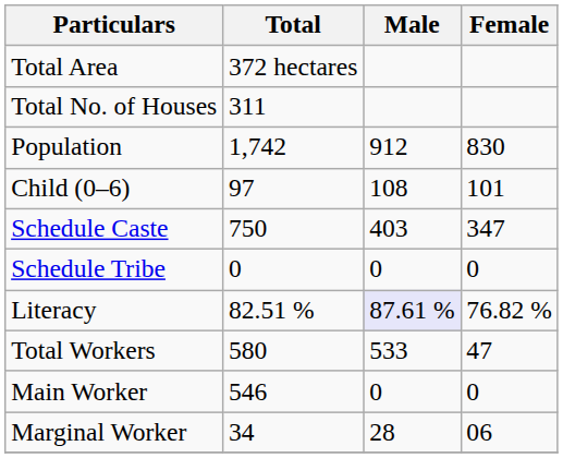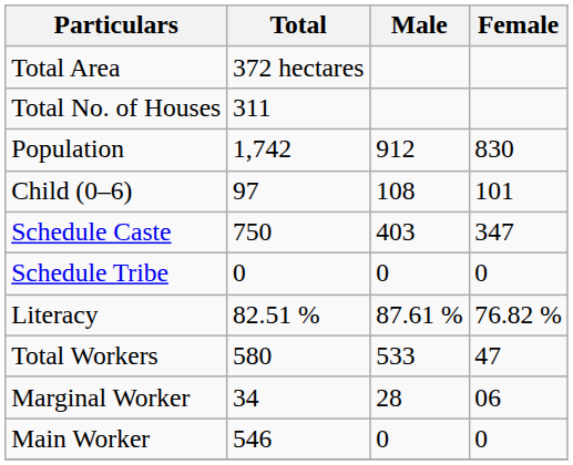 <table class="wikitable sortable">
 <tr>
 <th>Particulars</th>
 <th>Total</th>
 <th>Male</th>
 <th>Female</th>
 </tr>
 <tr>
 <td>Total Area</td>
 <td>372 hectares</td>
 <td></td>
 <td></td>
 </tr>
 <tr>
 <td>Total No. of Houses</td>
 <td>311</td>
 <td></td>
 <td></td>
 </tr>
 <tr>
 <td>Population</td>
 <td>1,742</td>
 <td>912</td>
 <td>830</td>
 </tr>
 <tr>
 <td>Child (0–6)</td>
 <td>97</td>
 <td>108</td>
 <td>101</td>
 </tr>
 <tr>
 <td><a href='#'>Schedule Caste</a></td>
 <td>750</td>
 <td>403</td>
 <td>347</td>
 </tr>
 <tr>
 <td><a href='#'>Schedule Tribe</a></td>
 <td>0</td>
 <td>0</td>
 <td>0</td>
 </tr>
 <tr>
 <td>Literacy</td>
 <td>82.51   %</td>
-<td style="background: lavender;">87.61   %</td>
+<td>87.61   %</td>
 <td>76.82   %</td>
 </tr>
 <tr>
 <td>Total Workers</td>
 <td>580</td>
 <td>533</td>
 <td>47</td>
 </tr>
 <tr>
+<td>Marginal Worker</td>
+<td>34</td>
+<td>28</td>
+<td>06</td>
+</tr>
+<tr>
 <td>Main Worker</td>
 <td>546</td>
 <td>0</td>
 <td>0</td>
 </tr>
 <tr>
-<td>Marginal Worker</td>
-<td>34</td>
-<td>28</td>
-<td>06</td>
-</tr>
-<tr>
 </tr>
 </table>
